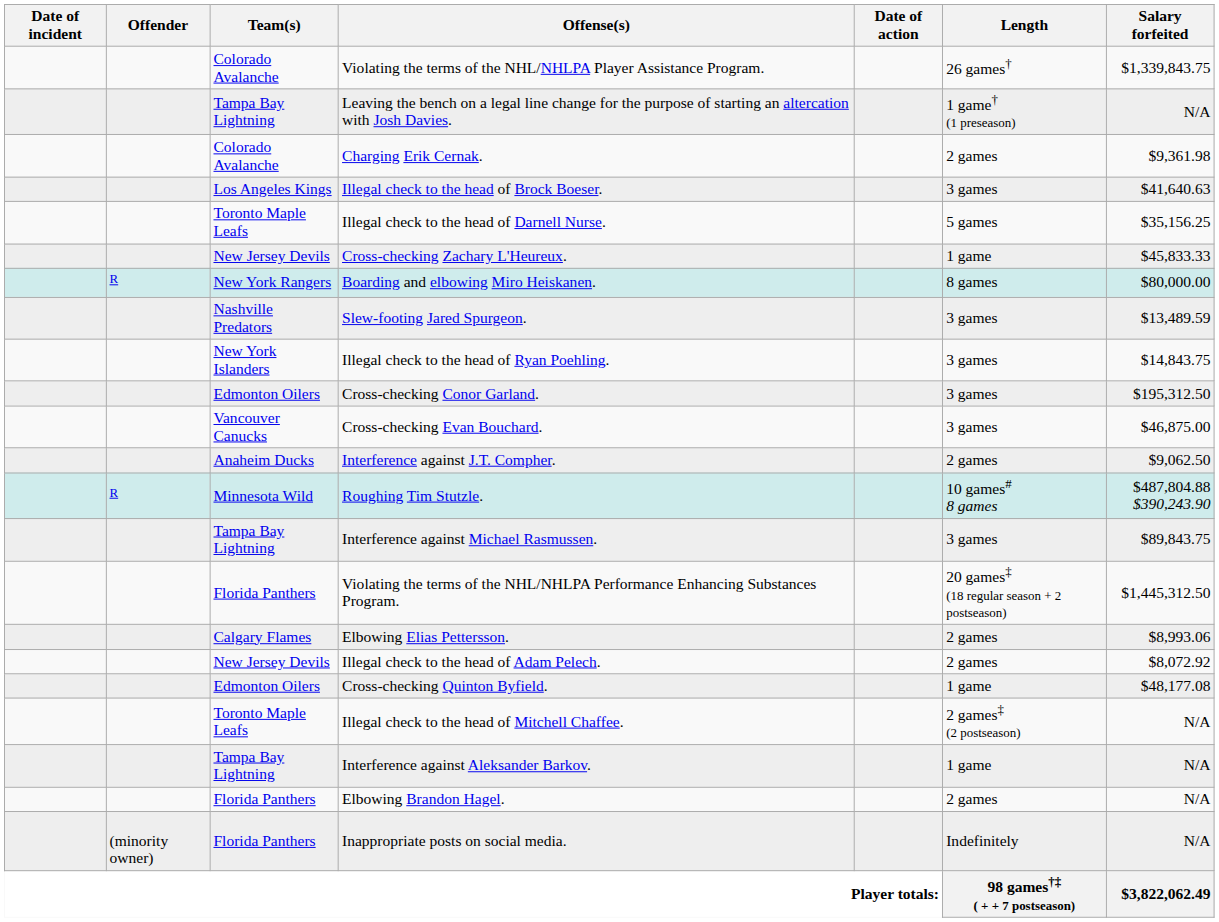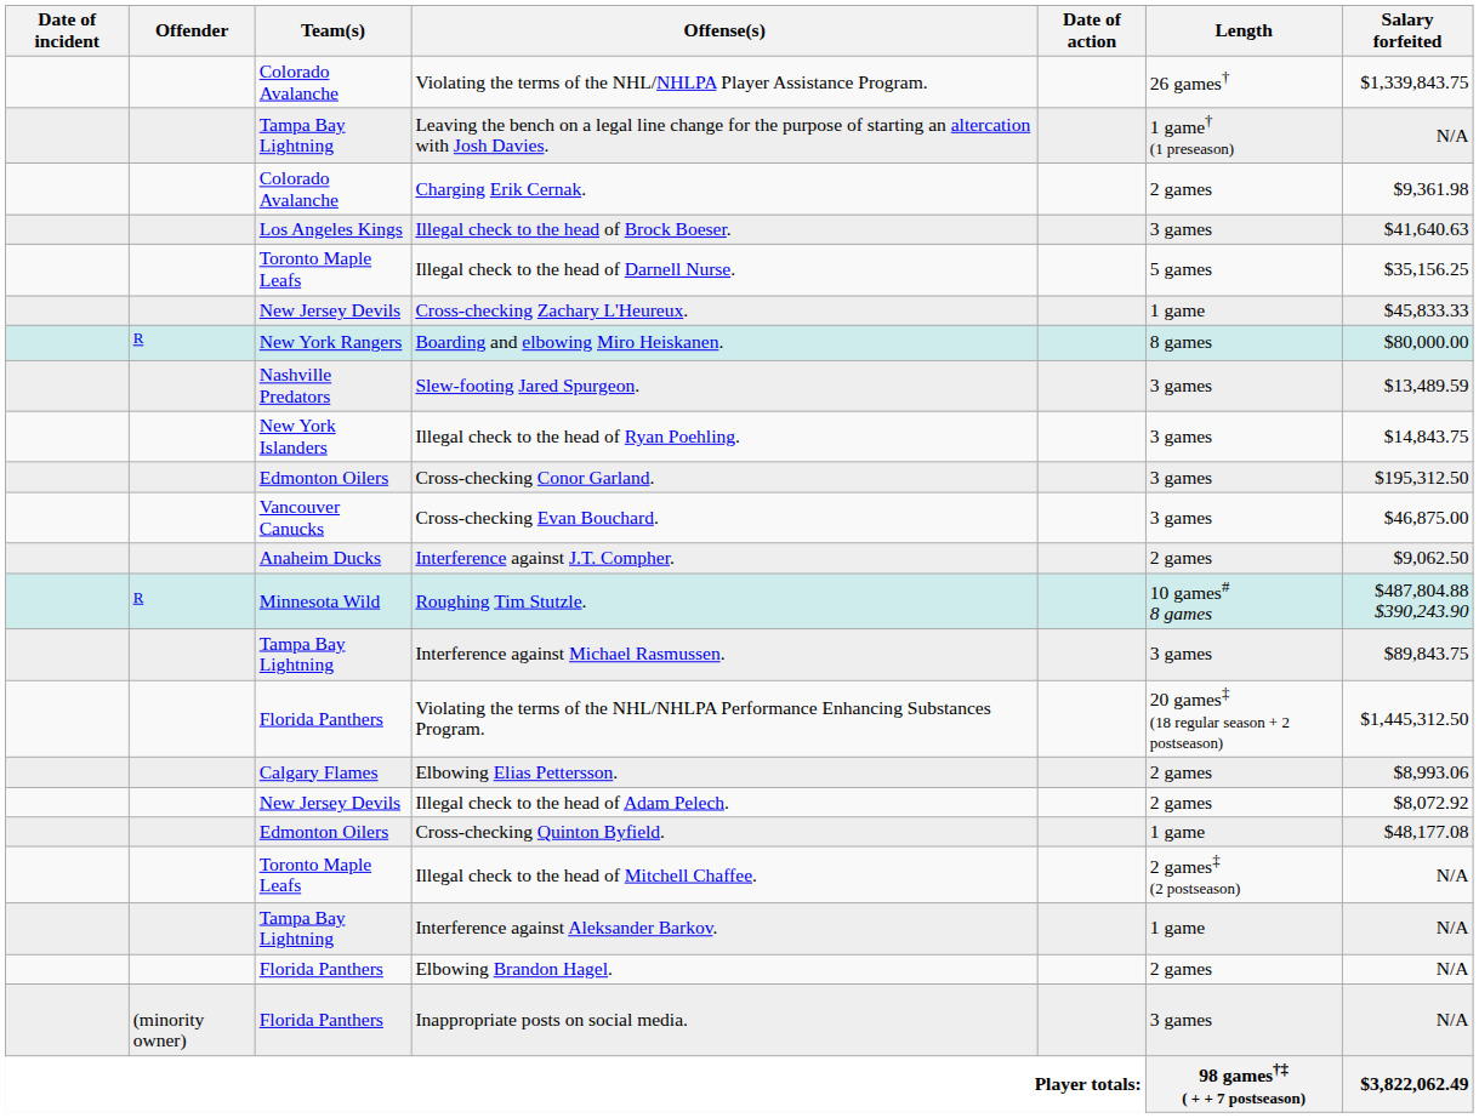 <table class="wikitable sortable" style="border:0;">
 <tr>
 <th>Date of incident</th>
 <th>Offender</th>
 <th>Team(s)</th>
 <th>Offense(s)</th>
 <th>Date of action</th>
 <th>Length</th>
 <th>Salary forfeited</th>
 </tr>
 <tr>
 <td></td>
 <td></td>
 <td><a href='#'>Colorado Avalanche</a></td>
 <td>Violating the terms of the NHL/<a href='#'>NHLPA</a> Player Assistance Program.</td>
 <td></td>
 <td data-sort-value="26">26 games<sup>†</sup><br></td>
 <td style="text-align:right;" data-sort-value="133984375">$1,339,843.75</td>
 </tr>
 <tr bgcolor="eeeeee">
 <td></td>
 <td></td>
 <td><a href='#'>Tampa Bay Lightning</a></td>
 <td>Leaving the bench on a legal line change for the purpose of starting an <a href='#'>altercation</a> with <a href='#'>Josh Davies</a>.</td>
 <td></td>
 <td data-sort-value="1">1 game<sup>†</sup><br><small>(1 preseason)</small></td>
 <td style="text-align:right;" data-sort-value="NA">N/A</td>
 </tr>
 <tr>
 <td></td>
 <td></td>
 <td><a href='#'>Colorado Avalanche</a></td>
 <td><a href='#'>Charging</a> <a href='#'>Erik Cernak</a>.</td>
 <td></td>
 <td data-sort-value="2">2 games</td>
 <td style="text-align:right;" data-sort-value="936198">$9,361.98</td>
 </tr>
 <tr bgcolor="eeeeee">
 <td></td>
 <td></td>
 <td><a href='#'>Los Angeles Kings</a></td>
 <td><a href='#'>Illegal check to the head</a> of <a href='#'>Brock Boeser</a>.</td>
 <td></td>
 <td data-sort-value="3">3 games</td>
 <td style="text-align:right;" data-sort-value="4164063">$41,640.63</td>
 </tr>
 <tr>
 <td></td>
 <td></td>
 <td><a href='#'>Toronto Maple Leafs</a></td>
 <td>Illegal check to the head of <a href='#'>Darnell Nurse</a>.</td>
 <td></td>
 <td data-sort-value="5">5 games</td>
 <td style="text-align:right;" data-sort-value="3515625">$35,156.25</td>
 </tr>
 <tr bgcolor="eeeeee">
 <td></td>
 <td></td>
 <td><a href='#'>New Jersey Devils</a></td>
 <td><a href='#'>Cross-checking</a> <a href='#'>Zachary L'Heureux</a>.</td>
 <td></td>
 <td data-sort-value="1">1 game</td>
 <td style="text-align:right;" data-sort-value="4583333">$45,833.33</td>
 </tr>
 <tr bgcolor="CFECEC">
 <td></td>
 <td><sup><a href='#'>R</a></sup></td>
 <td><a href='#'>New York Rangers</a></td>
 <td><a href='#'>Boarding</a> and <a href='#'>elbowing</a> <a href='#'>Miro Heiskanen</a>.</td>
 <td></td>
 <td data-sort-value="8">8 games</td>
 <td style="text-align:right;" data-sort-value="8000000">$80,000.00</td>
 </tr>
 <tr bgcolor="eeeeee">
 <td></td>
 <td></td>
 <td><a href='#'>Nashville Predators</a></td>
 <td><a href='#'>Slew-footing</a> <a href='#'>Jared Spurgeon</a>.</td>
 <td></td>
 <td data-sort-value="3">3 games</td>
 <td style="text-align:right;" data-sort-value="1348959">$13,489.59</td>
 </tr>
 <tr>
 <td></td>
 <td></td>
 <td><a href='#'>New York Islanders</a></td>
 <td>Illegal check to the head of <a href='#'>Ryan Poehling</a>.</td>
 <td></td>
 <td data-sort-value="3">3 games</td>
 <td style="text-align:right;" data-sort-value="1484375">$14,843.75</td>
 </tr>
 <tr bgcolor="eeeeee">
 <td></td>
 <td></td>
 <td><a href='#'>Edmonton Oilers</a></td>
 <td>Cross-checking <a href='#'>Conor Garland</a>.</td>
 <td></td>
 <td data-sort-value="3">3 games</td>
 <td style="text-align:right;" data-sort-value="19531250">$195,312.50</td>
 </tr>
 <tr>
 <td></td>
 <td></td>
 <td><a href='#'>Vancouver Canucks</a></td>
 <td>Cross-checking <a href='#'>Evan Bouchard</a>.</td>
 <td></td>
 <td data-sort-value="3">3 games</td>
 <td style="text-align:right;" data-sort-value="4687500">$46,875.00</td>
 </tr>
 <tr bgcolor="eeeeee">
 <td></td>
 <td></td>
 <td><a href='#'>Anaheim Ducks</a></td>
 <td><a href='#'>Interference</a> against <a href='#'>J.T. Compher</a>.</td>
 <td></td>
 <td data-sort-value="2">2 games</td>
 <td style="text-align:right;" data-sort-value="906250">$9,062.50</td>
 </tr>
 <tr bgcolor="CFECEC">
 <td></td>
 <td><sup><a href='#'>R</a></sup></td>
 <td><a href='#'>Minnesota Wild</a></td>
 <td><a href='#'>Roughing</a> <a href='#'>Tim Stutzle</a>.</td>
 <td><br><em></em></td>
 <td data-sort-value="10">10 games<sup>#</sup><br><em>8 games</em></td>
 <td style="text-align:right;" data-sort-value="39024390">$487,804.88<br><em>$390,243.90</em></td>
 </tr>
 <tr bgcolor="eeeeee">
 <td></td>
 <td></td>
 <td><a href='#'>Tampa Bay Lightning</a></td>
 <td>Interference against <a href='#'>Michael Rasmussen</a>.</td>
 <td></td>
 <td data-sort-value="3">3 games</td>
 <td style="text-align:right;" data-sort-value="8984375">$89,843.75</td>
 </tr>
 <tr>
 <td></td>
 <td></td>
 <td><a href='#'>Florida Panthers</a></td>
 <td>Violating the terms of the NHL/NHLPA Performance Enhancing Substances Program.</td>
 <td></td>
 <td data-sort-value="20">20 games<sup>‡</sup><br><small>(18 regular season + 2 postseason)</small></td>
 <td style="text-align:right;" data-sort-value="144531250">$1,445,312.50</td>
 </tr>
 <tr bgcolor="eeeeee">
 <td></td>
 <td></td>
 <td><a href='#'>Calgary Flames</a></td>
 <td>Elbowing <a href='#'>Elias Pettersson</a>.</td>
 <td></td>
 <td data-sort-value="2">2 games</td>
 <td style="text-align:right;" data-sort-value="899306">$8,993.06</td>
 </tr>
 <tr>
 <td></td>
 <td></td>
 <td><a href='#'>New Jersey Devils</a></td>
 <td>Illegal check to the head of <a href='#'>Adam Pelech</a>.</td>
 <td></td>
 <td data-sort-value="2">2 games</td>
 <td style="text-align:right;" data-sort-value="807292">$8,072.92</td>
 </tr>
 <tr bgcolor="eeeeee">
 <td></td>
 <td></td>
 <td><a href='#'>Edmonton Oilers</a></td>
 <td>Cross-checking <a href='#'>Quinton Byfield</a>.</td>
 <td></td>
 <td data-sort-value="1">1 game</td>
 <td style="text-align:right;" data-sort-value="4817708">$48,177.08</td>
 </tr>
 <tr>
 <td></td>
 <td></td>
 <td><a href='#'>Toronto Maple Leafs</a></td>
 <td>Illegal check to the head of <a href='#'>Mitchell Chaffee</a>.</td>
 <td></td>
 <td data-sort-value="2">2 games<sup>‡</sup><br><small>(2 postseason)</small></td>
 <td style="text-align:right;" data-sort-value="NA">N/A</td>
 </tr>
 <tr bgcolor="eeeeee">
 <td></td>
 <td></td>
 <td><a href='#'>Tampa Bay Lightning</a></td>
 <td>Interference against <a href='#'>Aleksander Barkov</a>.</td>
 <td></td>
 <td data-sort-value="1">1 game</td>
 <td style="text-align:right;" data-sort-value="NA">N/A</td>
 </tr>
 <tr>
 <td></td>
 <td></td>
 <td><a href='#'>Florida Panthers</a></td>
 <td>Elbowing <a href='#'>Brandon Hagel</a>.</td>
 <td></td>
 <td data-sort-value="2">2 games</td>
 <td style="text-align:right;" data-sort-value="NA">N/A</td>
 </tr>
 <tr bgcolor="eeeeee">
 <td></td>
 <td><br>(minority owner)</td>
 <td><a href='#'>Florida Panthers</a></td>
 <td>Inappropriate posts on social media.</td>
 <td></td>
-<td data-sort-value="999">Indefinitely</td>
+<td data-sort-value="3">3 games</td>
 <td style="text-align:right;" data-sort-value="NA">N/A</td>
 </tr>
 <tr>
 <th colspan="5" style="text-align:right; border:0; background:#fff;">Player totals:</th>
 <th>98 games<sup>†‡</sup><br><small>( +  + 7 postseason)</small></th>
 <th style="text-align:right;">$3,822,062.49</th>
 </tr>
 </table>
